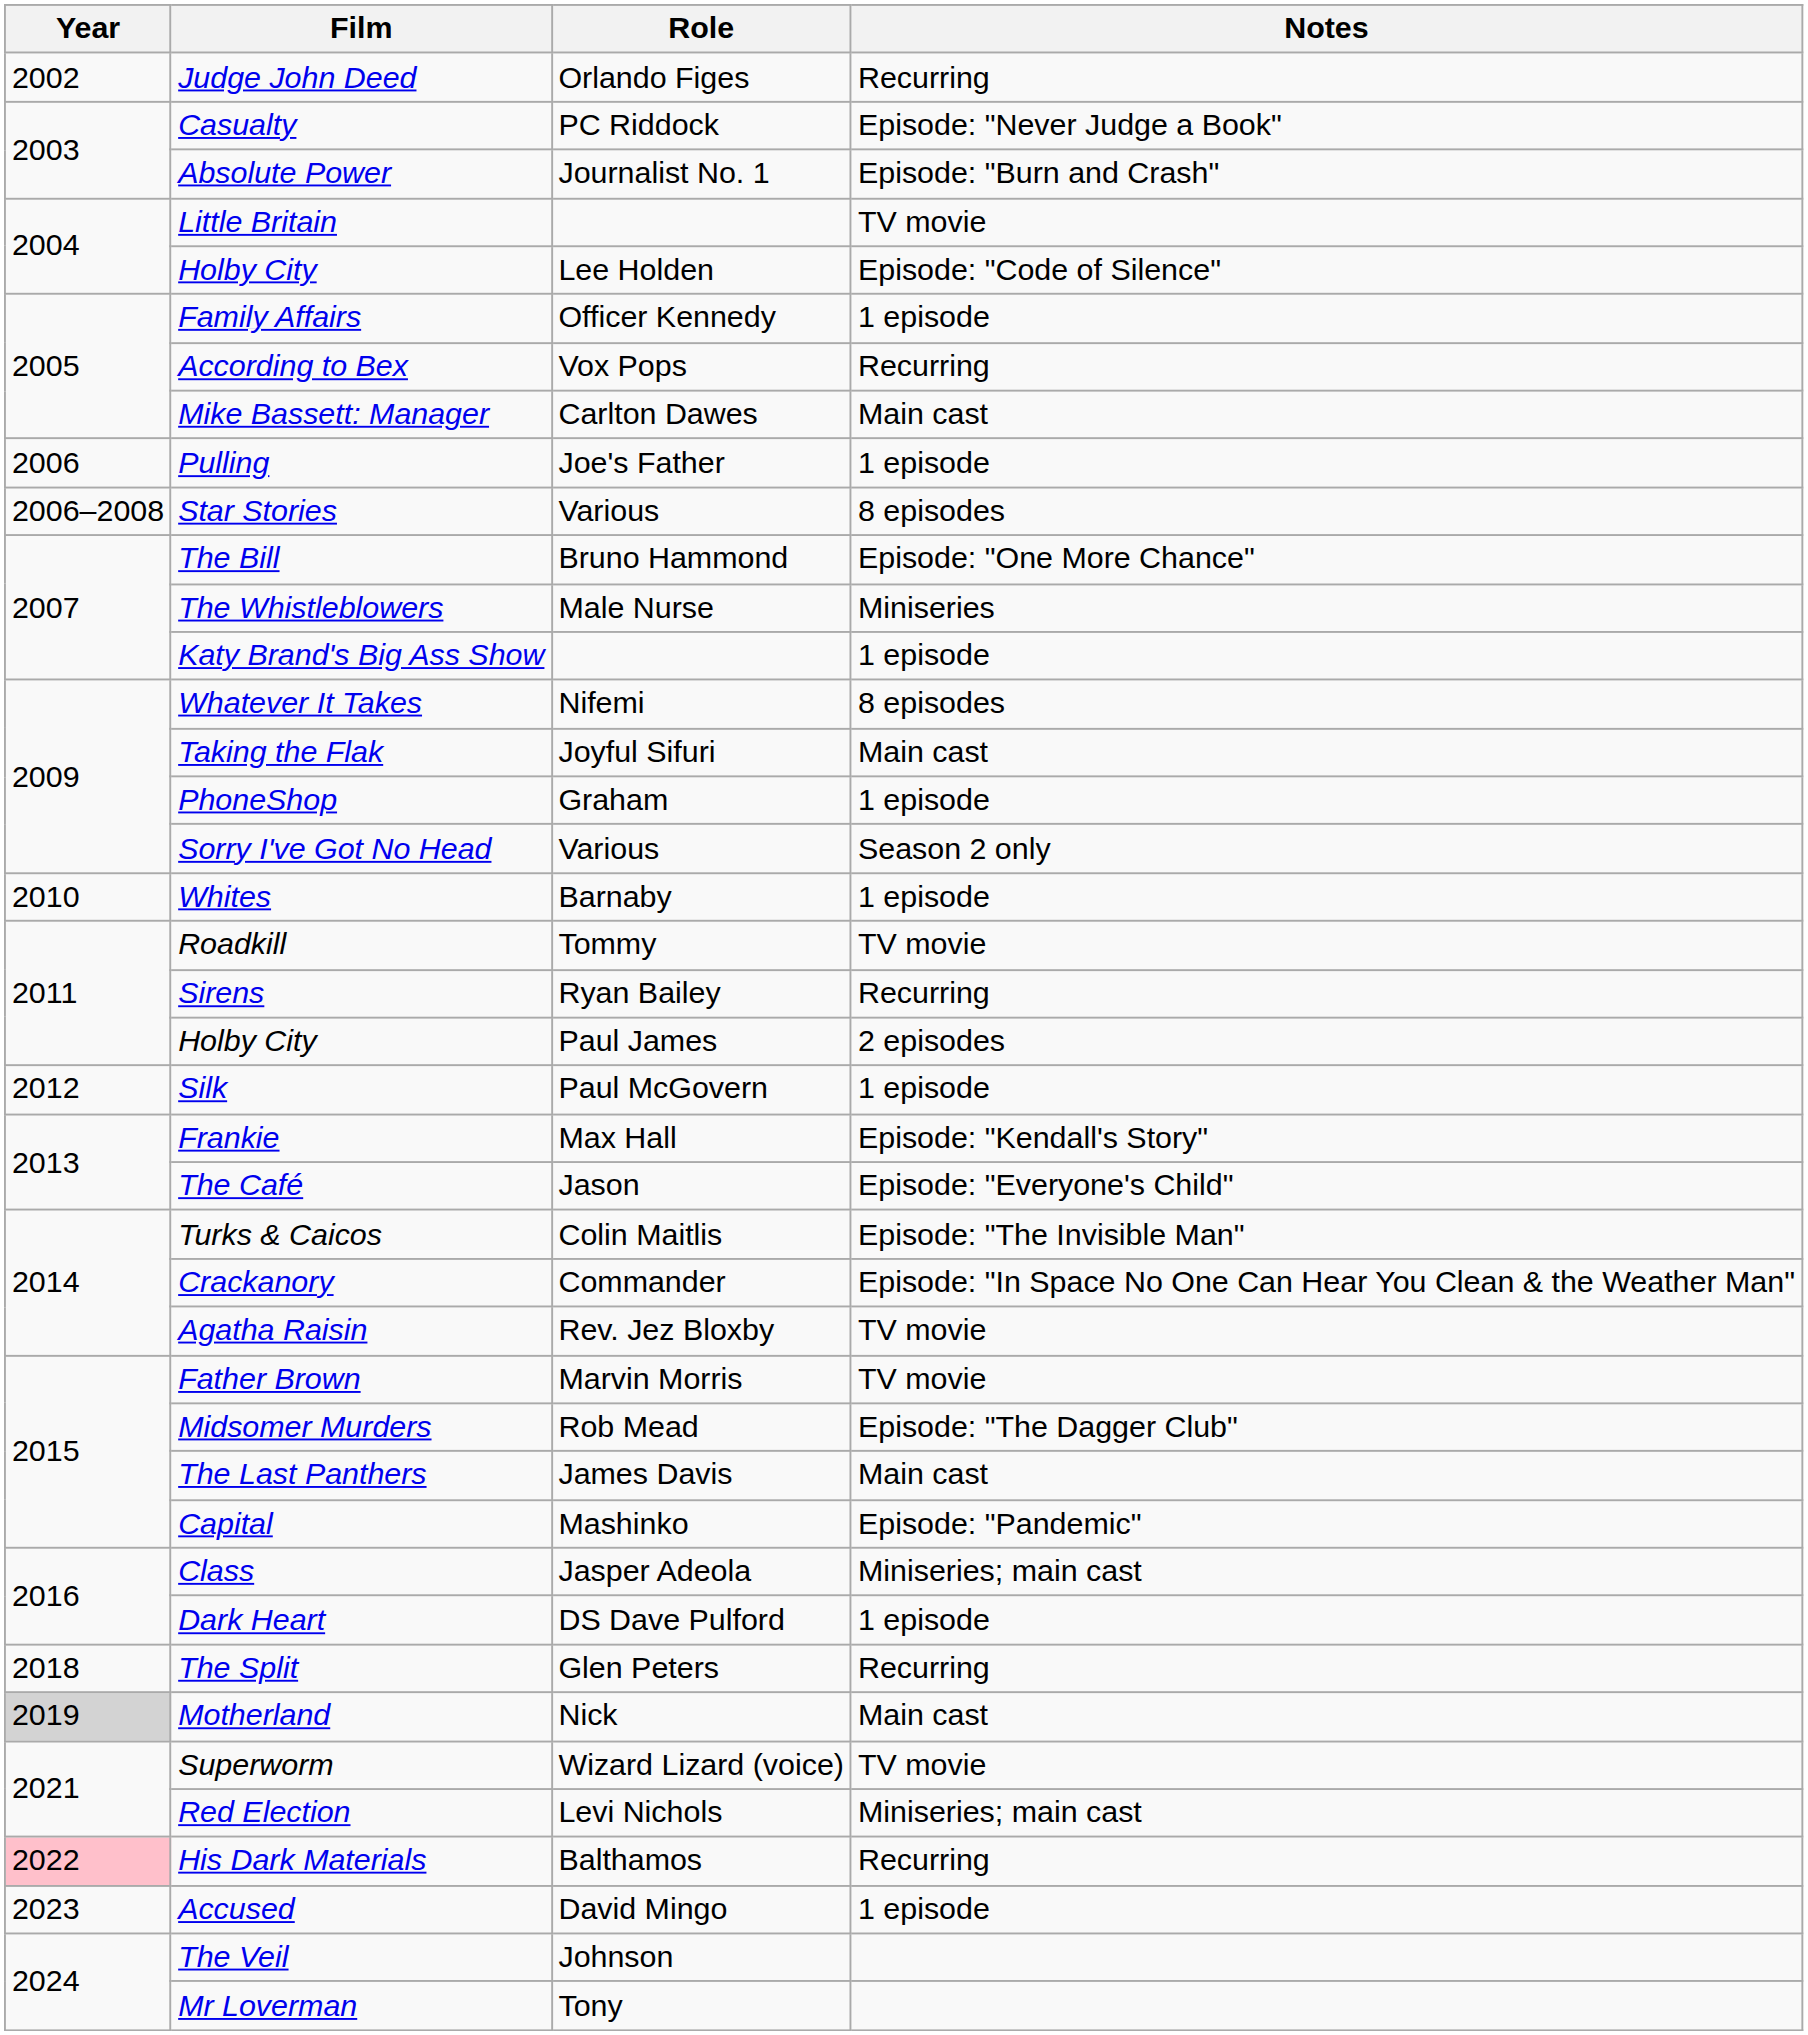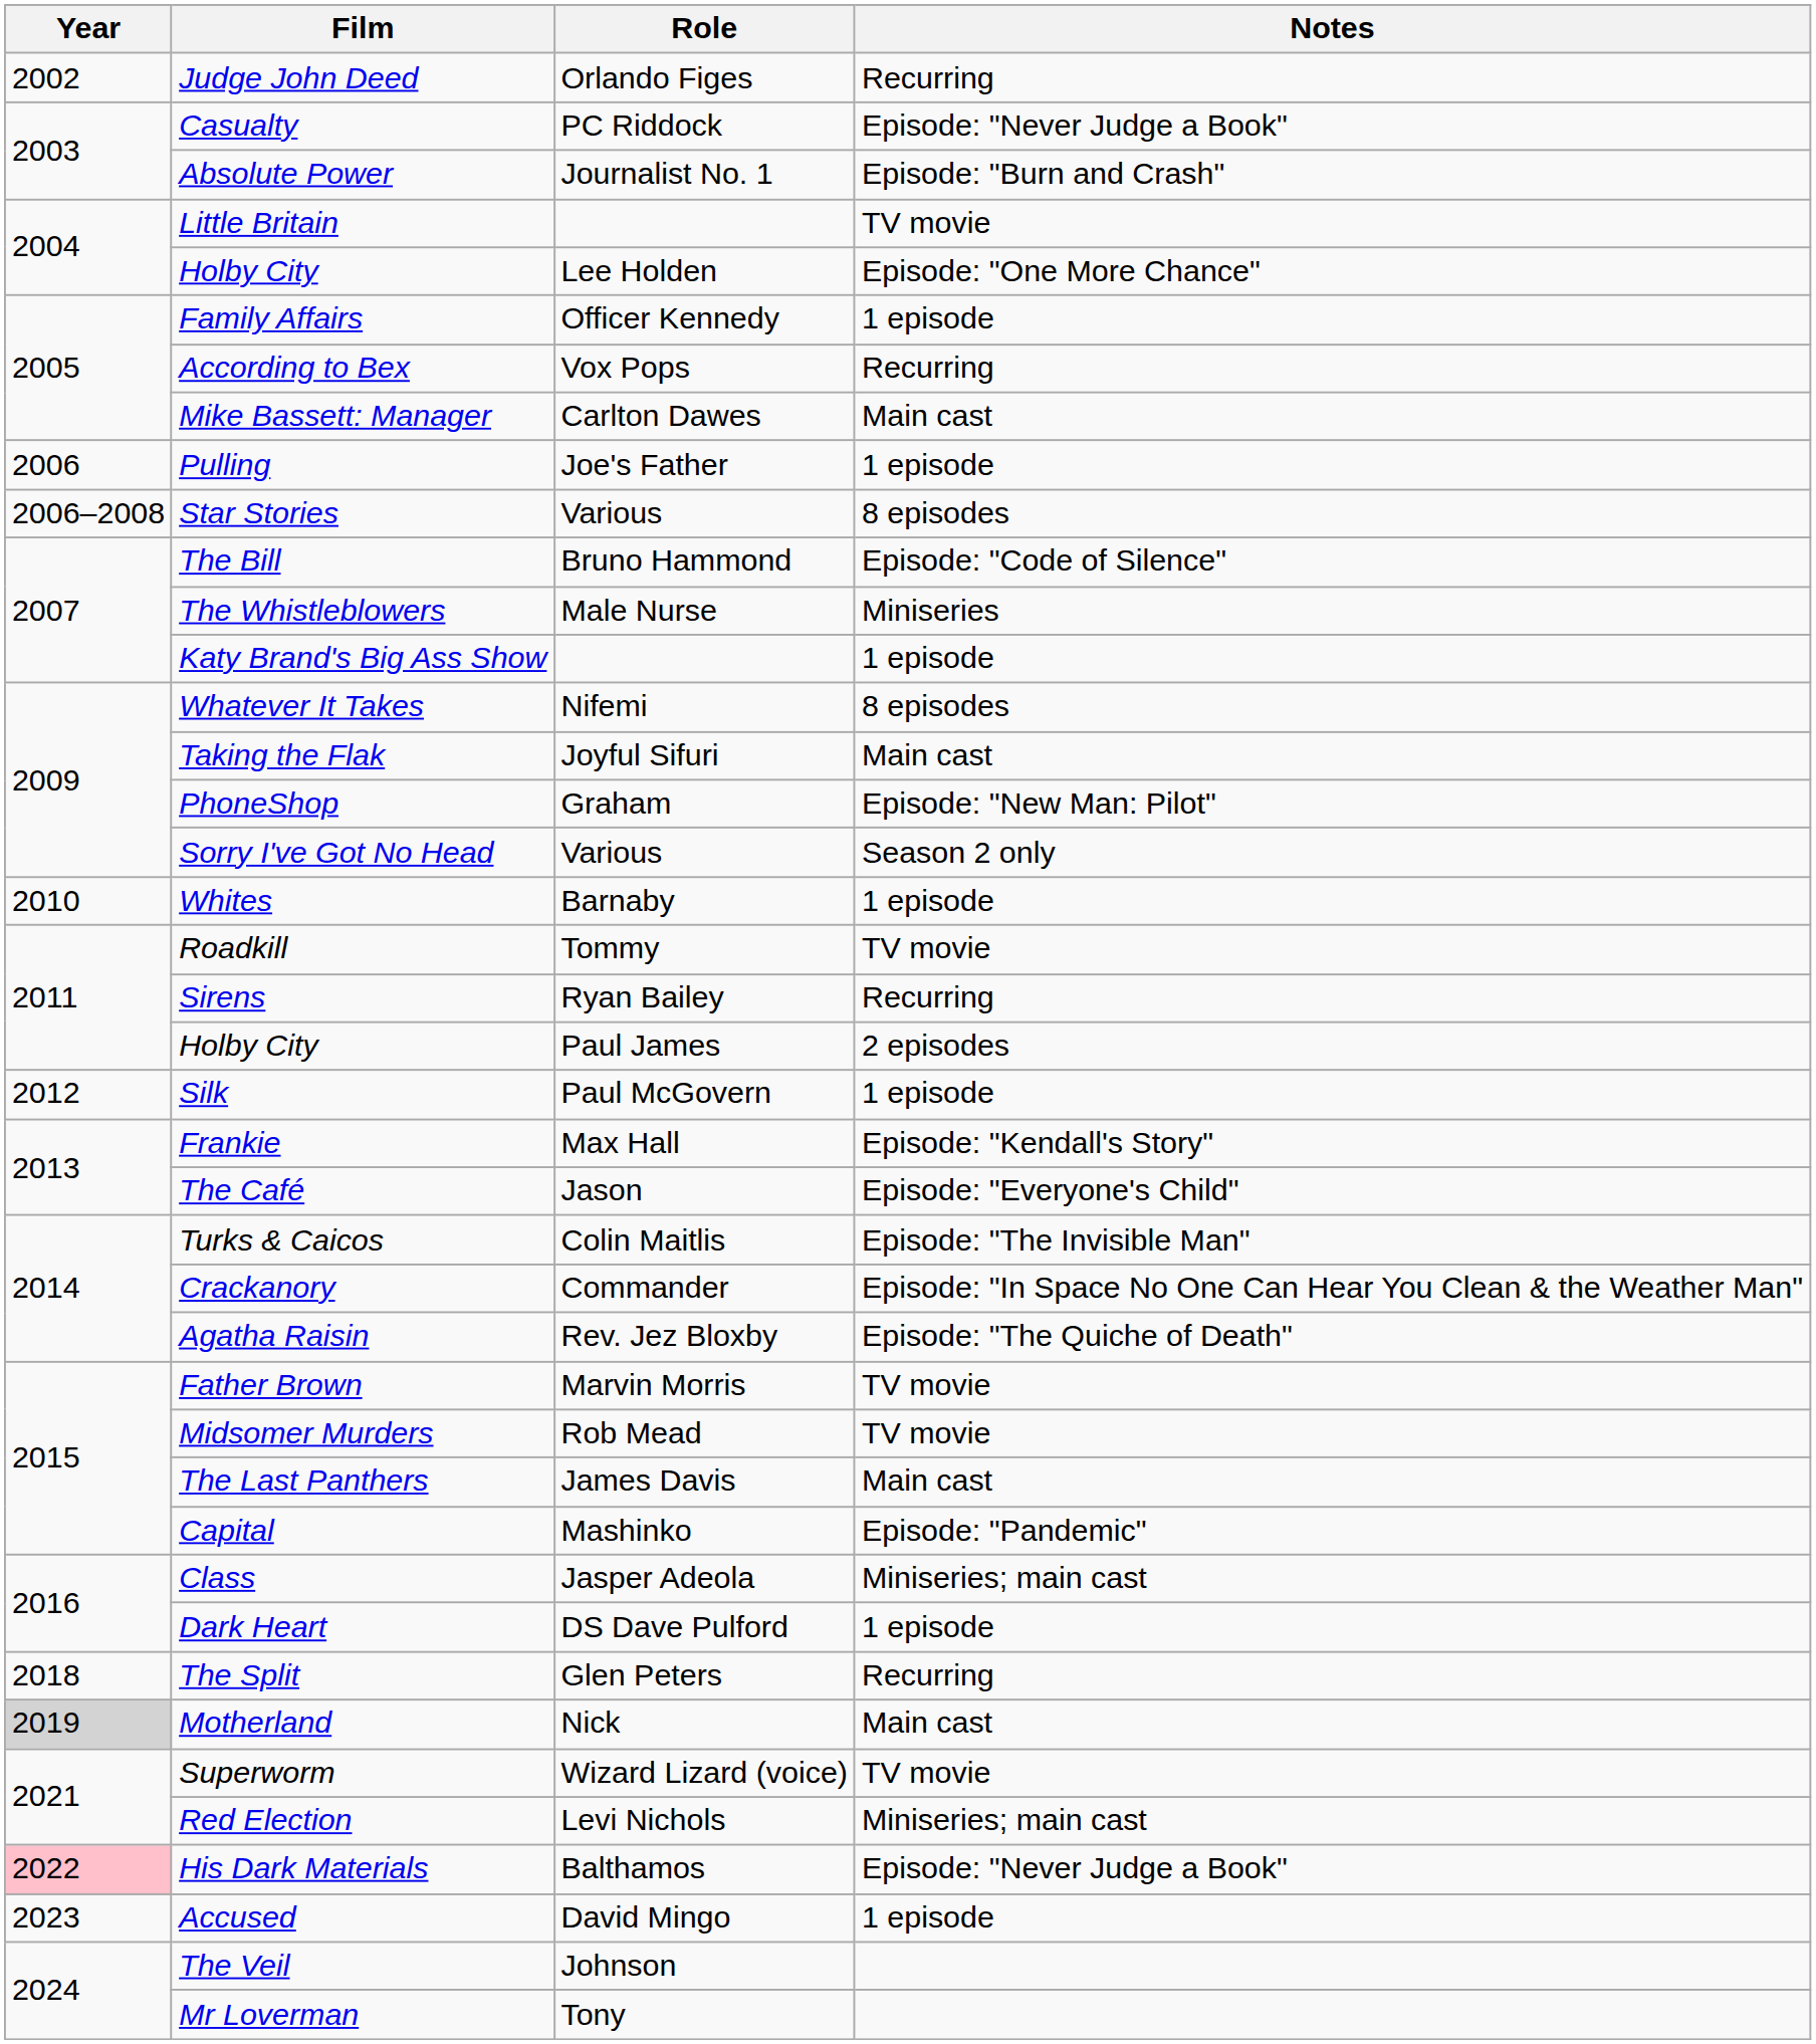 <table class = "wikitable sortable">
 <tr>
 <th>Year</th>
 <th>Film</th>
 <th>Role</th>
 <th>Notes</th>
 </tr>
 <tr>
 <td>2002</td>
 <td><em><a href='#'>Judge John Deed</a></em></td>
 <td>Orlando Figes</td>
 <td>Recurring</td>
 </tr>
 <tr>
 <td rowspan="2">2003</td>
 <td><em><a href='#'>Casualty</a></em></td>
 <td>PC Riddock</td>
 <td>Episode: "Never Judge a Book"</td>
 </tr>
 <tr>
 <td><em><a href='#'>Absolute Power</a></em></td>
 <td>Journalist No. 1</td>
 <td>Episode: "Burn and Crash"</td>
 </tr>
 <tr>
 <td rowspan="2">2004</td>
 <td><em><a href='#'>Little Britain</a></em></td>
 <td></td>
 <td>TV movie</td>
 </tr>
 <tr>
 <td><em><a href='#'>Holby City</a></em></td>
 <td>Lee Holden</td>
-<td>Episode: "Code of Silence"</td>
+<td>Episode: "One More Chance"</td>
 </tr>
 <tr>
 <td rowspan="3">2005</td>
 <td><em><a href='#'>Family Affairs</a></em></td>
 <td>Officer Kennedy</td>
 <td>1 episode</td>
 </tr>
 <tr>
 <td><em><a href='#'>According to Bex</a></em></td>
 <td>Vox Pops</td>
 <td>Recurring</td>
 </tr>
 <tr>
 <td><em><a href='#'>Mike Bassett: Manager</a></em></td>
 <td>Carlton Dawes</td>
 <td>Main cast</td>
 </tr>
 <tr>
 <td>2006</td>
 <td><em><a href='#'>Pulling</a></em></td>
 <td>Joe's Father</td>
 <td>1 episode</td>
 </tr>
 <tr>
 <td>2006–2008</td>
 <td><em><a href='#'>Star Stories</a></em></td>
 <td>Various</td>
 <td>8 episodes</td>
 </tr>
 <tr>
 <td rowspan="3">2007</td>
 <td><em><a href='#'>The Bill</a></em></td>
 <td>Bruno Hammond</td>
-<td>Episode: "One More Chance"</td>
+<td>Episode: "Code of Silence"</td>
 </tr>
 <tr>
 <td><em><a href='#'>The Whistleblowers</a></em></td>
 <td>Male Nurse</td>
 <td>Miniseries</td>
 </tr>
 <tr>
 <td><em><a href='#'>Katy Brand's Big Ass Show</a></em></td>
 <td></td>
 <td>1 episode</td>
 </tr>
 <tr>
 <td rowspan="4">2009</td>
 <td><em><a href='#'>Whatever It Takes</a></em></td>
 <td>Nifemi</td>
 <td>8 episodes</td>
 </tr>
 <tr>
 <td><em><a href='#'>Taking the Flak</a></em></td>
 <td>Joyful Sifuri</td>
 <td>Main cast</td>
 </tr>
 <tr>
 <td><em><a href='#'>PhoneShop</a></em></td>
 <td>Graham</td>
-<td>1 episode</td>
+<td>Episode: "New Man: Pilot"</td>
 </tr>
 <tr>
 <td><em><a href='#'>Sorry I've Got No Head</a></em></td>
 <td>Various</td>
 <td>Season 2 only</td>
 </tr>
 <tr>
 <td>2010</td>
 <td><em><a href='#'>Whites</a></em></td>
 <td>Barnaby</td>
 <td>1 episode</td>
 </tr>
 <tr>
 <td rowspan="3">2011</td>
 <td><em>Roadkill</em></td>
 <td>Tommy</td>
 <td>TV movie</td>
 </tr>
 <tr>
 <td><em><a href='#'>Sirens</a></em></td>
 <td>Ryan Bailey</td>
 <td>Recurring</td>
 </tr>
 <tr>
 <td><em>Holby City</em></td>
 <td>Paul James</td>
 <td>2 episodes</td>
 </tr>
 <tr>
 <td>2012</td>
 <td><em><a href='#'>Silk</a></em></td>
 <td>Paul McGovern</td>
 <td>1 episode</td>
 </tr>
 <tr>
 <td rowspan="2">2013</td>
 <td><em><a href='#'>Frankie</a></em></td>
 <td>Max Hall</td>
 <td>Episode: "Kendall's Story"</td>
 </tr>
 <tr>
 <td><em><a href='#'>The Café</a></em></td>
 <td>Jason</td>
 <td>Episode: "Everyone's Child"</td>
 </tr>
 <tr>
 <td rowspan="3">2014</td>
 <td><em>Turks & Caicos</em></td>
 <td>Colin Maitlis</td>
 <td>Episode: "The Invisible Man"</td>
 </tr>
 <tr>
 <td><em><a href='#'>Crackanory</a></em></td>
 <td>Commander</td>
 <td>Episode: "In Space No One Can Hear You Clean & the Weather Man"</td>
 </tr>
 <tr>
 <td><em><a href='#'>Agatha Raisin</a></em></td>
 <td>Rev. Jez Bloxby</td>
-<td>TV movie</td>
+<td>Episode: "The Quiche of Death"</td>
 </tr>
 <tr>
 <td rowspan="4">2015</td>
 <td><em><a href='#'>Father Brown</a></em></td>
 <td>Marvin Morris</td>
 <td>TV movie</td>
 </tr>
 <tr>
 <td><em><a href='#'>Midsomer Murders</a></em></td>
 <td>Rob Mead</td>
-<td>Episode: "The Dagger Club"</td>
+<td>TV movie</td>
 </tr>
 <tr>
 <td><em><a href='#'>The Last Panthers</a></em></td>
 <td>James Davis</td>
 <td>Main cast</td>
 </tr>
 <tr>
 <td><em><a href='#'>Capital</a></em></td>
 <td>Mashinko</td>
 <td>Episode: "Pandemic"</td>
 </tr>
 <tr>
 <td rowspan="2">2016</td>
 <td><em><a href='#'>Class</a></em></td>
 <td>Jasper Adeola</td>
 <td>Miniseries; main cast</td>
 </tr>
 <tr>
 <td><em><a href='#'>Dark Heart</a></em></td>
 <td>DS Dave Pulford</td>
 <td>1 episode</td>
 </tr>
 <tr>
 <td>2018</td>
 <td><em><a href='#'>The Split</a></em></td>
 <td>Glen Peters</td>
 <td>Recurring</td>
 </tr>
 <tr>
 <td style="background: lightgrey;">2019</td>
 <td><em><a href='#'>Motherland</a></em></td>
 <td>Nick</td>
 <td>Main cast</td>
 </tr>
 <tr>
 <td rowspan="2">2021</td>
 <td><em> Superworm</em></td>
 <td>Wizard Lizard (voice)</td>
 <td>TV movie</td>
 </tr>
 <tr>
 <td><em><a href='#'>Red Election</a></em></td>
 <td>Levi Nichols</td>
 <td>Miniseries; main cast</td>
 </tr>
 <tr>
 <td style="background: pink;">2022</td>
 <td><a href='#'><em>His Dark Materials</em></a></td>
 <td>Balthamos</td>
-<td>Recurring</td>
+<td>Episode: "Never Judge a Book"</td>
 </tr>
 <tr>
 <td>2023</td>
 <td><em><a href='#'>Accused</a></em></td>
 <td>David Mingo</td>
 <td>1 episode</td>
 </tr>
 <tr>
 <td rowspan="2">2024</td>
 <td><em><a href='#'> The Veil</a></em></td>
 <td>Johnson</td>
 <td></td>
 </tr>
 <tr>
 <td><em><a href='#'> Mr Loverman</a></em></td>
 <td>Tony</td>
 <td></td>
 </tr>
 </table>
